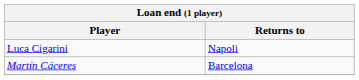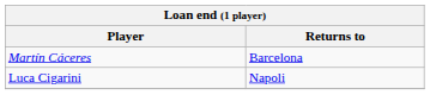 <table class="wikitable collapsible collapsed">
 <tr>
 <th colspan="2" width="500"> <strong>Loan end</strong> <small>(1 player)</small></th>
 </tr>
 <tr>
 <th>Player</th>
 <th>Returns to</th>
 </tr>
 <tr>
+<td> <em><a href='#'>Martín Cáceres</a></em></td>
+<td> <a href='#'>Barcelona</a></td>
+</tr>
+<tr>
 <td> <a href='#'>Luca Cigarini</a></td>
 <td> <a href='#'>Napoli</a></td>
 </tr>
 <tr>
-<td> <em><a href='#'>Martín Cáceres</a></em></td>
-<td> <a href='#'>Barcelona</a></td>
-</tr>
-<tr>
 </tr>
 </table>
